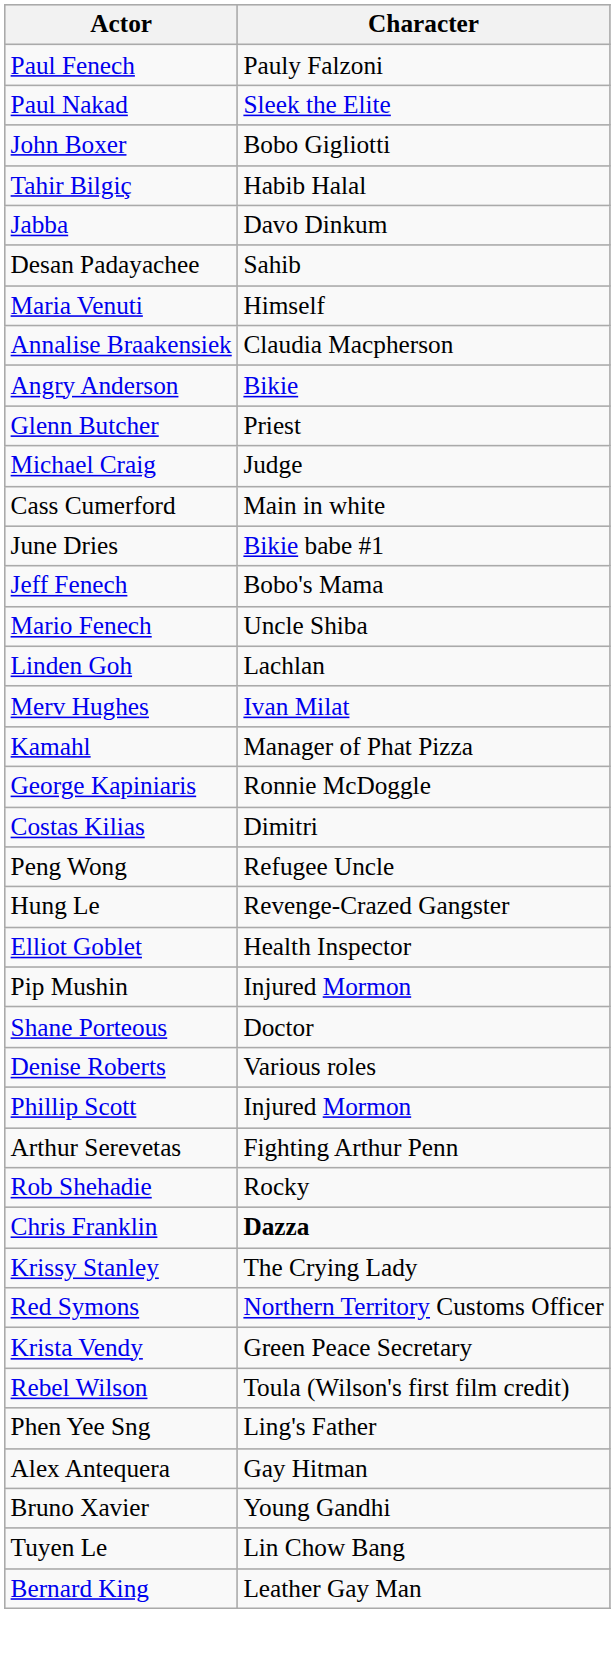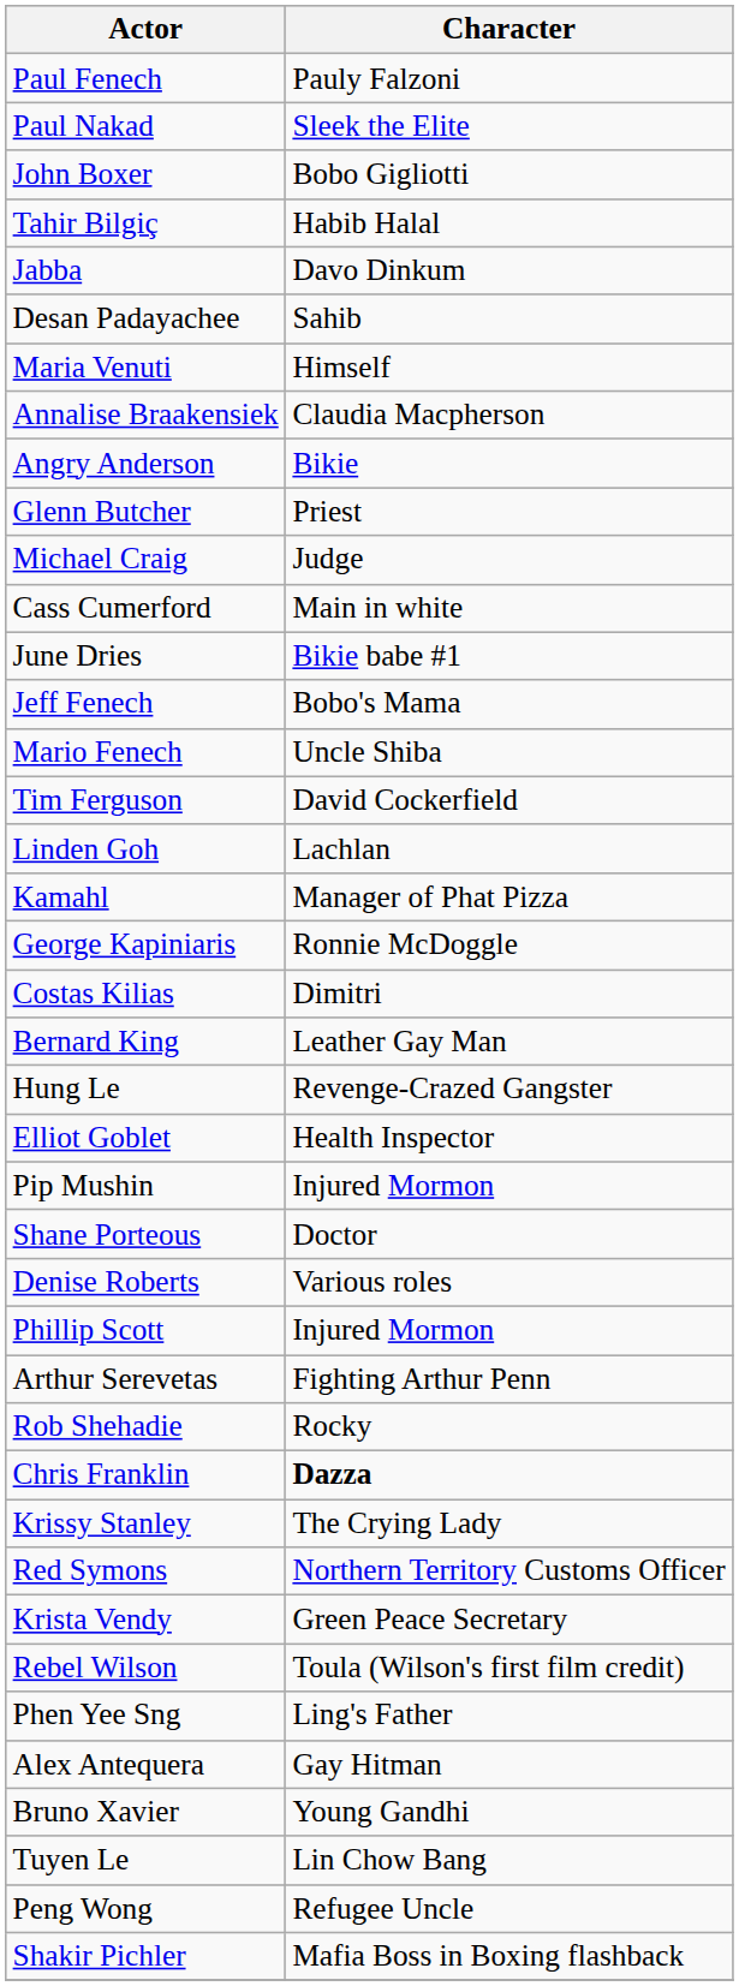 <table class="wikitable">
 <tr>
 <th>Actor</th>
 <th>Character</th>
 </tr>
 <tr>
 <td><a href='#'>Paul Fenech</a></td>
 <td>Pauly Falzoni</td>
 </tr>
 <tr>
 <td><a href='#'>Paul Nakad</a></td>
 <td><a href='#'>Sleek the Elite</a></td>
 </tr>
 <tr>
 <td><a href='#'>John Boxer</a></td>
 <td>Bobo Gigliotti</td>
 </tr>
 <tr>
 <td><a href='#'>Tahir Bilgiç</a></td>
 <td>Habib Halal</td>
 </tr>
 <tr>
 <td><a href='#'>Jabba</a></td>
 <td>Davo Dinkum</td>
 </tr>
 <tr>
 <td>Desan Padayachee</td>
 <td>Sahib</td>
 </tr>
 <tr>
 <td><a href='#'>Maria Venuti</a></td>
 <td>Himself</td>
 </tr>
 <tr>
 <td><a href='#'>Annalise Braakensiek</a></td>
 <td>Claudia Macpherson</td>
 </tr>
 <tr>
 <td><a href='#'>Angry Anderson</a></td>
 <td><a href='#'>Bikie</a></td>
 </tr>
 <tr>
 <td><a href='#'>Glenn Butcher</a></td>
 <td>Priest</td>
 </tr>
 <tr>
 <td><a href='#'>Michael Craig</a></td>
 <td>Judge</td>
 </tr>
 <tr>
 <td>Cass Cumerford</td>
 <td>Main in white</td>
 </tr>
 <tr>
 <td>June Dries</td>
 <td><a href='#'>Bikie</a> babe #1</td>
 </tr>
 <tr>
 <td><a href='#'>Jeff Fenech</a></td>
 <td>Bobo's Mama</td>
 </tr>
 <tr>
 <td><a href='#'>Mario Fenech</a></td>
 <td>Uncle Shiba</td>
 </tr>
 <tr>
+<td><a href='#'>Tim Ferguson</a></td>
+<td>David Cockerfield</td>
+</tr>
+<tr>
 <td><a href='#'>Linden Goh</a></td>
 <td>Lachlan</td>
-</tr>
-<tr>
-<td><a href='#'>Merv Hughes</a></td>
-<td><a href='#'>Ivan Milat</a></td>
 </tr>
 <tr>
 <td><a href='#'>Kamahl</a></td>
 <td>Manager of Phat Pizza</td>
 </tr>
 <tr>
 <td><a href='#'>George Kapiniaris</a></td>
 <td>Ronnie McDoggle</td>
 </tr>
 <tr>
 <td><a href='#'>Costas Kilias</a></td>
 <td>Dimitri</td>
 </tr>
 <tr>
-<td>Peng Wong</td>
-<td>Refugee Uncle</td>
+<td><a href='#'>Bernard King</a></td>
+<td>Leather Gay Man</td>
 </tr>
 <tr>
 <td>Hung Le</td>
 <td>Revenge-Crazed Gangster</td>
 </tr>
 <tr>
 <td><a href='#'>Elliot Goblet</a></td>
 <td>Health Inspector</td>
 </tr>
 <tr>
 <td>Pip Mushin</td>
 <td>Injured <a href='#'>Mormon</a></td>
 </tr>
 <tr>
 <td><a href='#'>Shane Porteous</a></td>
 <td>Doctor</td>
 </tr>
 <tr>
 <td><a href='#'>Denise Roberts</a></td>
 <td>Various roles</td>
 </tr>
 <tr>
 <td><a href='#'>Phillip Scott</a></td>
 <td>Injured <a href='#'>Mormon</a></td>
 </tr>
 <tr>
 <td>Arthur Serevetas</td>
 <td>Fighting Arthur Penn</td>
 </tr>
 <tr>
 <td><a href='#'>Rob Shehadie</a></td>
 <td>Rocky</td>
 </tr>
 <tr>
 <td><a href='#'>Chris Franklin</a></td>
 <td><strong>Dazza</strong></td>
 </tr>
 <tr>
 <td><a href='#'>Krissy Stanley</a></td>
 <td>The Crying Lady</td>
 </tr>
 <tr>
 <td><a href='#'>Red Symons</a></td>
 <td><a href='#'>Northern Territory</a> Customs Officer</td>
 </tr>
 <tr>
 <td><a href='#'>Krista Vendy</a></td>
 <td>Green Peace Secretary</td>
 </tr>
 <tr>
 <td><a href='#'>Rebel Wilson</a></td>
 <td>Toula (Wilson's first film credit)</td>
 </tr>
 <tr>
 <td>Phen Yee Sng</td>
 <td>Ling's Father</td>
 </tr>
 <tr>
 <td>Alex Antequera</td>
 <td>Gay Hitman</td>
 </tr>
 <tr>
 <td>Bruno Xavier</td>
 <td>Young Gandhi</td>
 </tr>
 <tr>
 <td>Tuyen Le</td>
 <td>Lin Chow Bang</td>
 </tr>
 <tr>
-<td><a href='#'>Bernard King</a></td>
-<td>Leather Gay Man</td>
+<td>Peng Wong</td>
+<td>Refugee Uncle</td>
+</tr>
+<tr>
+<td><a href='#'>Shakir Pichler</a></td>
+<td>Mafia Boss in Boxing flashback</td>
 </tr>
 <tr>
 </tr>
 </table>
